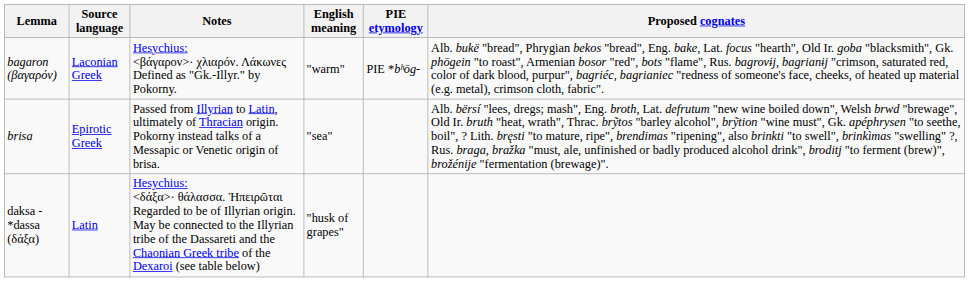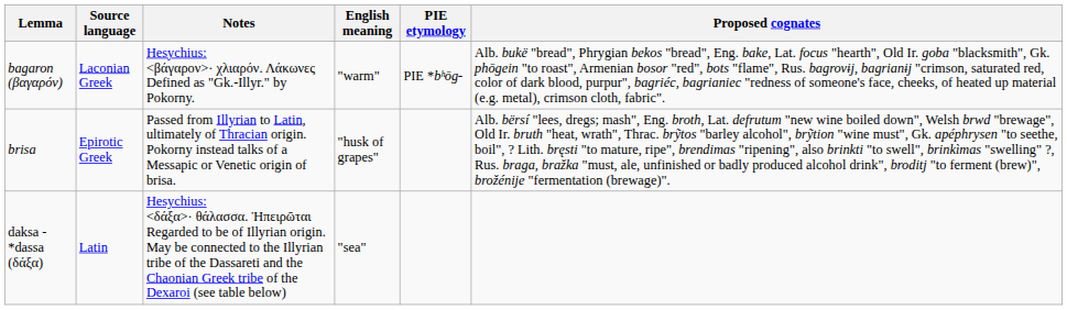 <table class="wikitable">
 <tr>
 <th>Lemma</th>
 <th>Source language</th>
 <th>Notes</th>
 <th><strong>English meaning</strong></th>
 <th>PIE <strong><a href='#'>etymology</a></strong></th>
 <th>Proposed <strong><a href='#'>cognates</a></strong></th>
 </tr>
 <tr>
 <td><em>bagaron (βαγαρόν)</em></td>
 <td><a href='#'>Laconian Greek</a></td>
 <td><a href='#'>Hesychius:</a><br><βάγαρον>· χλιαρόν. Λάκωνες<br>Defined as "Gk.-Illyr." by Pokorny.</td>
 <td>"warm"</td>
 <td>PIE *<em>bʰōg-</em></td>
 <td>Alb. <em>bukë</em> "bread", Phrygian <em>bekos</em> "bread", Eng. <em>bake</em>, Lat. <em>focus</em> "hearth", Old Ir. <em>goba</em> "blacksmith", Gk. <em>phōgein</em> "to roast", Armenian <em>bosor</em> "red", <em>bots</em> "flame", Rus. <em>bagrovɨj, bagrianɨj</em> "crimson, saturated red, color of dark blood, purpur", <em>bagriéc, bagrianiec</em> "redness of someone's face, cheeks, of heated up material (e.g. metal), crimson cloth, fabric".</td>
 </tr>
 <tr>
 <td><em>brisa</em></td>
 <td><a href='#'>Epirotic Greek</a></td>
 <td>Passed from <a href='#'>Illyrian</a> to <a href='#'>Latin</a>, ultimately of <a href='#'>Thracian</a> origin.<br>Pokorny instead talks of a Messapic or Venetic origin of brisa.</td>
-<td>"sea"</td>
+<td>"husk of grapes"</td>
 <td></td>
 <td>Alb. <em>bërsí</em> "lees, dregs; mash", Eng. <em>broth</em>, Lat. <em>defrutum</em> "new wine boiled down", Welsh <em>brwd</em> "brewage", Old Ir. <em>bruth</em> "heat, wrath", Thrac. <em>brỹtos</em> "barley alcohol", <em>brỹtion</em> "wine must", Gk. <em>apéphrysen</em> "to seethe, boil", ? Lith. <em>bręsti</em> "to mature, ripe", <em>brendimas</em> "ripening", also <em>brinkti</em> "to swell", <em>brinkìmas</em> "swelling" ?, Rus. <em>braga, bražka</em> "must, ale, unfinished or badly produced alcohol drink", <em>broditj</em> "to ferment (brew)", <em>brožénije</em> "fermentation (brewage)".</td>
 </tr>
 <tr>
 <td>daksa -*dassa<br>(δάξα)</td>
 <td><a href='#'>Latin</a></td>
 <td><a href='#'>Hesychius:</a><br><δάξα>· θάλασσα. Ἠπειρῶται<br>Regarded to be of Illyrian origin.<br>May be connected to the Illyrian tribe of the Dassareti and the <a href='#'>Chaonian Greek tribe</a> of the <a href='#'>Dexaroi</a> (see table below)</td>
-<td>"husk of grapes"</td>
+<td>"sea"</td>
 <td></td>
 </tr>
 </table>
